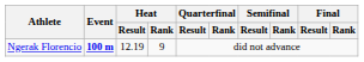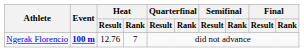 <table class=wikitable style="font-size:90%">
 <tr>
 <th rowspan="2">Athlete</th>
 <th rowspan="2">Event</th>
 <th colspan="2">Heat</th>
 <th colspan="2">Quarterfinal</th>
 <th colspan="2">Semifinal</th>
 <th colspan="2">Final</th>
 </tr>
 <tr style="font-size:95%">
 <th>Result</th>
 <th>Rank</th>
 <th>Result</th>
 <th>Rank</th>
 <th>Result</th>
 <th>Rank</th>
 <th>Result</th>
 <th>Rank</th>
 </tr>
 <tr align=center>
 <td align=left><a href='#'>Ngerak Florencio</a></td>
 <td align=left><strong><a href='#'>100 m</a></strong></td>
-<td>12.19</td>
-<td>9</td>
+<td>12.76</td>
+<td>7</td>
 <td colspan=6>did not advance</td>
 </tr>
 </table>
